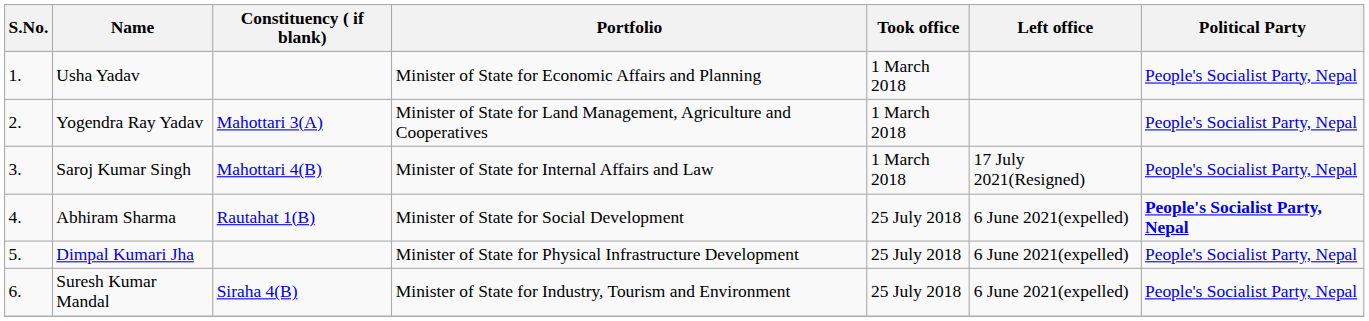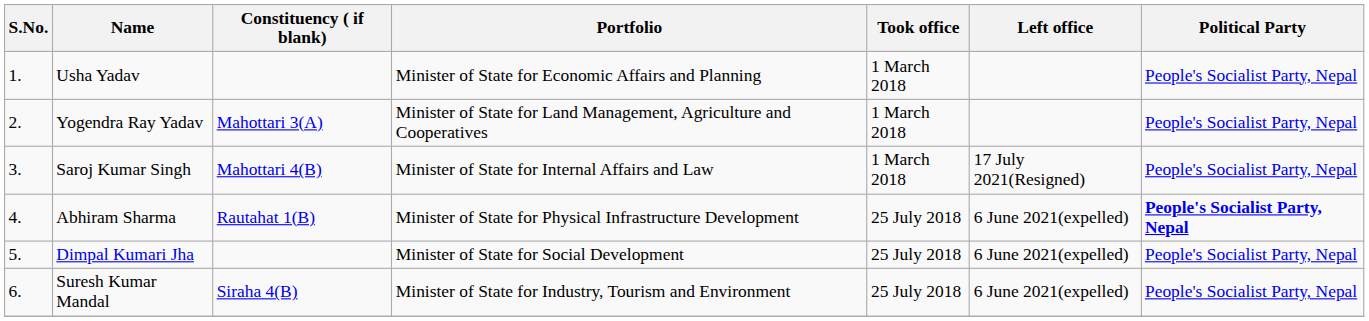 <table class ="wikitable">
 <tr>
 <th>S.No.</th>
 <th>Name</th>
 <th>Constituency ( if blank)</th>
 <th>Portfolio</th>
 <th>Took office</th>
 <th>Left office</th>
 <th><strong>Political Party</strong></th>
 </tr>
 <tr>
 <td>1.</td>
 <td>Usha Yadav</td>
 <td></td>
 <td>Minister of State for Economic Affairs and Planning</td>
 <td>1 March 2018</td>
 <td></td>
 <td><a href='#'>People's Socialist Party, Nepal</a></td>
 </tr>
 <tr>
 <td>2.</td>
 <td>Yogendra Ray Yadav</td>
 <td><a href='#'>Mahottari 3(A)</a></td>
 <td>Minister of State for Land Management, Agriculture and Cooperatives</td>
 <td>1 March 2018</td>
 <td></td>
 <td><a href='#'>People's Socialist Party, Nepal</a></td>
 </tr>
 <tr>
 <td>3.</td>
 <td>Saroj Kumar Singh</td>
 <td><a href='#'>Mahottari 4(B)</a></td>
 <td>Minister of State for Internal Affairs and Law</td>
 <td>1 March 2018</td>
 <td>17 July 2021(Resigned)</td>
 <td><a href='#'>People's Socialist Party, Nepal</a></td>
 </tr>
 <tr>
 <td>4.</td>
 <td>Abhiram Sharma</td>
 <td><a href='#'>Rautahat 1(B)</a></td>
-<td>Minister of State for Social Development</td>
+<td>Minister of State for Physical Infrastructure Development</td>
 <td>25 July 2018</td>
 <td>6 June 2021(expelled)</td>
 <td><strong><a href='#'>People's Socialist Party, Nepal</a></strong></td>
 </tr>
 <tr>
 <td>5.</td>
 <td><a href='#'>Dimpal Kumari Jha</a></td>
 <td></td>
-<td>Minister of State for Physical Infrastructure Development</td>
+<td>Minister of State for Social Development</td>
 <td>25 July 2018</td>
 <td>6 June 2021(expelled)</td>
 <td><a href='#'>People's Socialist Party, Nepal</a></td>
 </tr>
 <tr>
 <td>6.</td>
 <td>Suresh Kumar Mandal</td>
 <td><a href='#'>Siraha 4(B)</a></td>
 <td>Minister of State for Industry, Tourism and Environment</td>
 <td>25 July 2018</td>
 <td>6 June 2021(expelled)</td>
 <td><a href='#'>People's Socialist Party, Nepal</a></td>
 </tr>
 <tr>
 </tr>
 </table>
